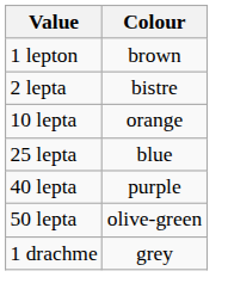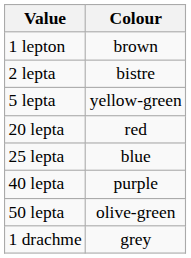 <table class="wikitable">
 <tr>
 <th style="text-align:center;">Value</th>
 <th style="text-align:center;">Colour</th>
 </tr>
 <tr>
 <td>1 lepton</td>
 <td style="text-align:center;">brown</td>
 </tr>
 <tr>
 <td>2 lepta</td>
 <td style="text-align:center;">bistre</td>
 </tr>
 <tr>
-<td>10 lepta</td>
-<td style="text-align:center;">orange</td>
+<td>5 lepta</td>
+<td style="text-align:center;">yellow-green</td>
+</tr>
+<tr>
+<td>20 lepta</td>
+<td style="text-align:center;">red</td>
 </tr>
 <tr>
 <td>25 lepta</td>
 <td style="text-align:center;">blue</td>
 </tr>
 <tr>
 <td>40 lepta</td>
 <td style="text-align:center;">purple</td>
 </tr>
 <tr>
 <td>50 lepta</td>
 <td style="text-align:center;">olive-green</td>
 </tr>
 <tr>
 <td>1 drachme</td>
 <td style="text-align:center;">grey</td>
 </tr>
 </table>
